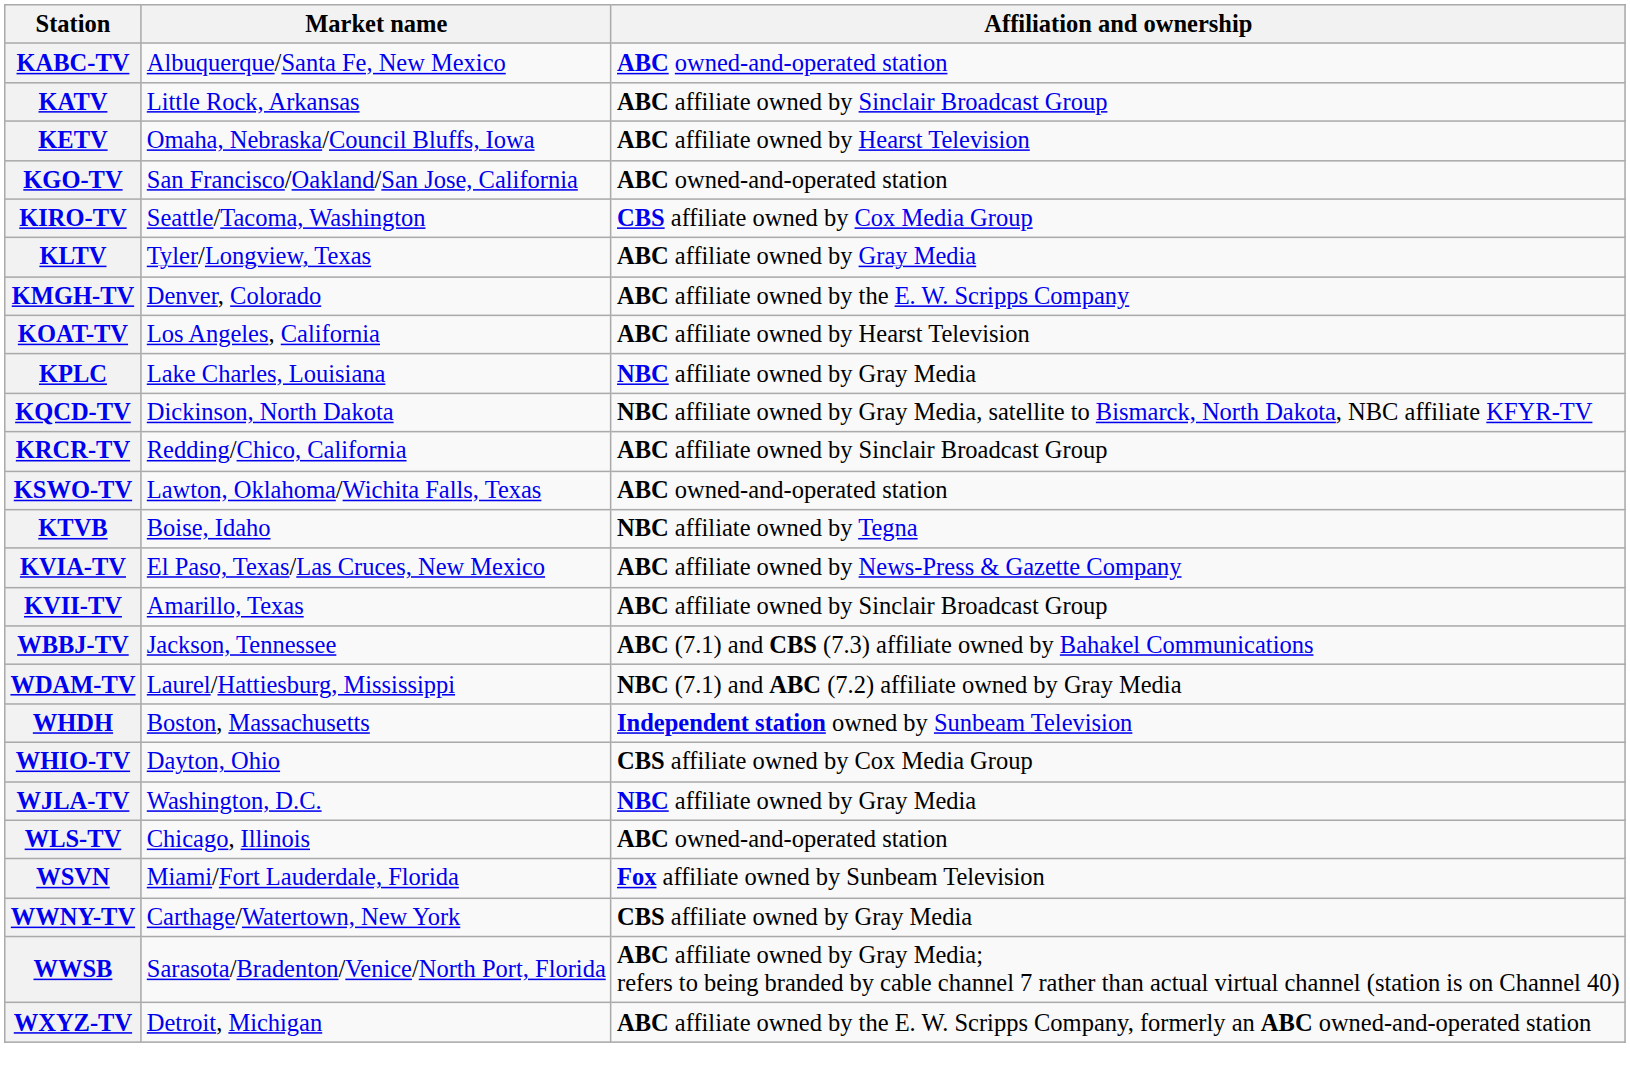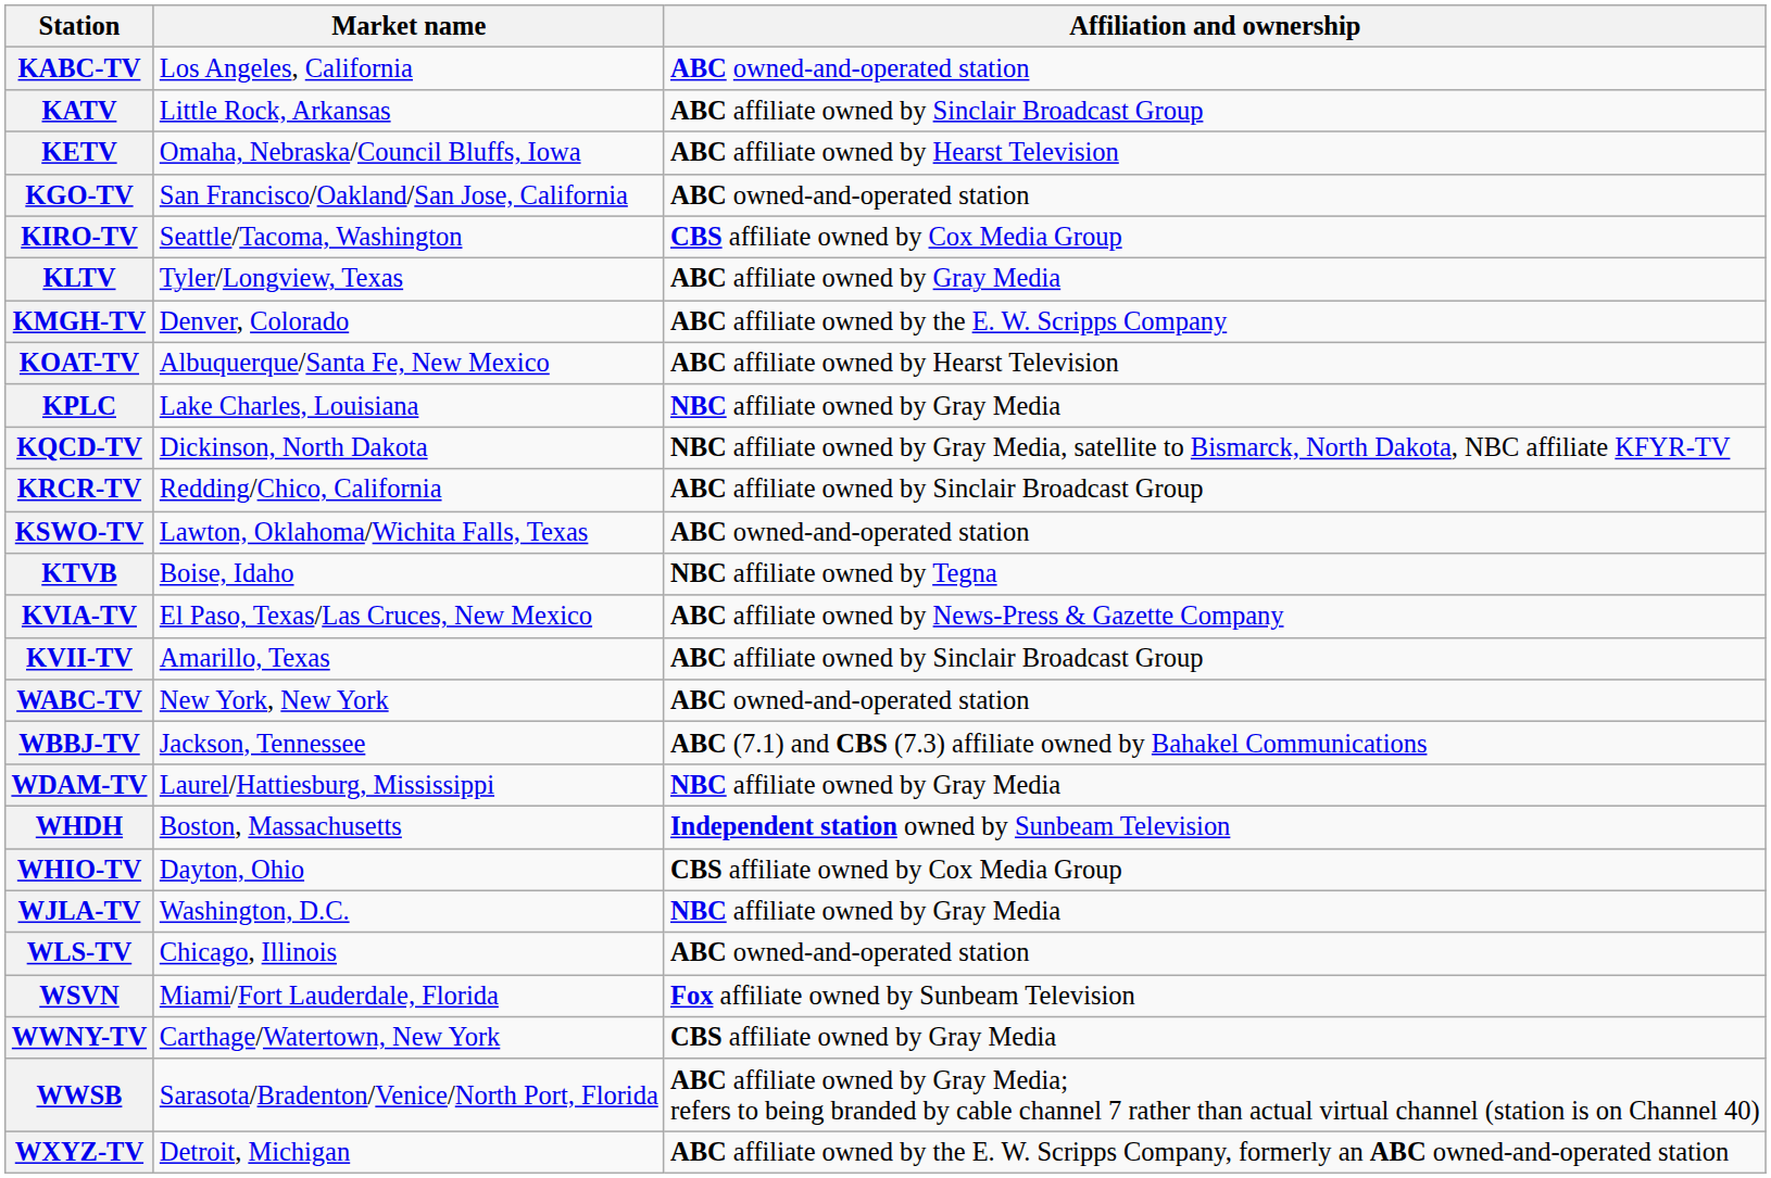 <table class="wikitable sortable">
 <tr>
 <th scope="col">Station</th>
 <th scope="col">Market name</th>
 <th scope="col">Affiliation and ownership</th>
 </tr>
 <tr>
 <th scope="row"><a href='#'>KABC-TV</a></th>
-<td><a href='#'>Albuquerque</a>/<a href='#'>Santa Fe, New Mexico</a></td>
+<td><a href='#'>Los Angeles</a>, <a href='#'>California</a></td>
 <td><strong><a href='#'>ABC</a></strong> <a href='#'>owned-and-operated station</a></td>
 </tr>
 <tr>
 <th scope="row"><a href='#'>KATV</a></th>
 <td><a href='#'>Little Rock, Arkansas</a></td>
 <td><strong>ABC</strong> affiliate owned by <a href='#'>Sinclair Broadcast Group</a></td>
 </tr>
 <tr>
 <th scope="row"><a href='#'>KETV</a></th>
 <td><a href='#'>Omaha, Nebraska</a>/<a href='#'>Council Bluffs, Iowa</a></td>
 <td><strong>ABC</strong> affiliate owned by <a href='#'>Hearst Television</a></td>
 </tr>
 <tr>
 <th scope="row"><a href='#'>KGO-TV</a></th>
 <td><a href='#'>San Francisco</a>/<a href='#'>Oakland</a>/<a href='#'>San Jose, California</a></td>
 <td><strong>ABC</strong> owned-and-operated station</td>
 </tr>
 <tr>
 <th scope="row"><a href='#'>KIRO-TV</a></th>
 <td><a href='#'>Seattle</a>/<a href='#'>Tacoma, Washington</a></td>
 <td><strong><a href='#'>CBS</a></strong> affiliate owned by <a href='#'>Cox Media Group</a></td>
 </tr>
 <tr>
 <th scope="row"><a href='#'>KLTV</a></th>
 <td><a href='#'>Tyler</a>/<a href='#'>Longview, Texas</a></td>
 <td><strong>ABC</strong> affiliate owned by <a href='#'>Gray Media</a></td>
 </tr>
 <tr>
 <th scope="row"><a href='#'>KMGH-TV</a></th>
 <td><a href='#'>Denver</a>, <a href='#'>Colorado</a></td>
 <td><strong>ABC</strong> affiliate owned by the <a href='#'>E. W. Scripps Company</a></td>
 </tr>
 <tr>
 <th scope="row"><a href='#'>KOAT-TV</a></th>
-<td><a href='#'>Los Angeles</a>, <a href='#'>California</a></td>
+<td><a href='#'>Albuquerque</a>/<a href='#'>Santa Fe, New Mexico</a></td>
 <td><strong>ABC</strong> affiliate owned by Hearst Television</td>
 </tr>
 <tr>
 <th scope="row"><a href='#'>KPLC</a></th>
 <td><a href='#'>Lake Charles, Louisiana</a></td>
 <td><strong><a href='#'>NBC</a></strong> affiliate owned by Gray Media</td>
 </tr>
 <tr>
 <th scope="row"><a href='#'>KQCD-TV</a></th>
 <td><a href='#'>Dickinson, North Dakota</a></td>
 <td><strong>NBC</strong> affiliate owned by Gray Media, satellite to <a href='#'>Bismarck, North Dakota</a>, NBC affiliate <a href='#'>KFYR-TV</a></td>
 </tr>
 <tr>
 <th scope="row"><a href='#'>KRCR-TV</a></th>
 <td><a href='#'>Redding</a>/<a href='#'>Chico, California</a></td>
 <td><strong>ABC</strong> affiliate owned by Sinclair Broadcast Group</td>
 </tr>
 <tr>
 <th scope="row"><a href='#'>KSWO-TV</a></th>
 <td><a href='#'>Lawton, Oklahoma</a>/<a href='#'>Wichita Falls, Texas</a></td>
 <td><strong>ABC</strong> owned-and-operated station</td>
 </tr>
 <tr>
 <th scope="row"><a href='#'>KTVB</a></th>
 <td><a href='#'>Boise, Idaho</a></td>
 <td><strong>NBC</strong> affiliate owned by <a href='#'>Tegna</a></td>
 </tr>
 <tr>
 <th scope="row"><a href='#'>KVIA-TV</a></th>
 <td><a href='#'>El Paso, Texas</a>/<a href='#'>Las Cruces, New Mexico</a></td>
 <td><strong>ABC</strong> affiliate owned by <a href='#'>News-Press & Gazette Company</a></td>
 </tr>
 <tr>
 <th scope="row"><a href='#'>KVII-TV</a></th>
 <td><a href='#'>Amarillo, Texas</a></td>
 <td><strong>ABC</strong> affiliate owned by Sinclair Broadcast Group</td>
 </tr>
 <tr>
+<th scope="row"><a href='#'>WABC-TV</a></th>
+<td><a href='#'>New York</a>, <a href='#'>New York</a></td>
+<td><strong>ABC</strong> owned-and-operated station</td>
+</tr>
+<tr>
 <th scope="row"><a href='#'>WBBJ-TV</a></th>
 <td><a href='#'>Jackson, Tennessee</a></td>
 <td><strong>ABC</strong> (7.1) and <strong>CBS</strong> (7.3) affiliate owned by <a href='#'>Bahakel Communications</a></td>
 </tr>
 <tr>
 <th scope="row"><a href='#'>WDAM-TV</a></th>
 <td><a href='#'>Laurel</a>/<a href='#'>Hattiesburg, Mississippi</a></td>
-<td><strong>NBC</strong> (7.1) and <strong>ABC</strong> (7.2) affiliate owned by Gray Media</td>
+<td><strong><a href='#'>NBC</a></strong> affiliate owned by Gray Media</td>
 </tr>
 <tr>
 <th scope="row"><a href='#'>WHDH</a></th>
 <td><a href='#'>Boston</a>, <a href='#'>Massachusetts</a></td>
 <td><strong><a href='#'>Independent station</a></strong> owned by <a href='#'>Sunbeam Television</a></td>
 </tr>
 <tr>
 <th scope="row"><a href='#'>WHIO-TV</a></th>
 <td><a href='#'>Dayton, Ohio</a></td>
 <td><strong>CBS</strong> affiliate owned by Cox Media Group</td>
 </tr>
 <tr>
 <th scope="row"><a href='#'>WJLA-TV</a></th>
 <td><a href='#'>Washington, D.C.</a></td>
 <td><strong><a href='#'>NBC</a></strong> affiliate owned by Gray Media</td>
 </tr>
 <tr>
 <th scope="row"><a href='#'>WLS-TV</a></th>
 <td><a href='#'>Chicago</a>, <a href='#'>Illinois</a></td>
 <td><strong>ABC</strong> owned-and-operated station</td>
 </tr>
 <tr>
 <th scope="row"><a href='#'>WSVN</a></th>
 <td><a href='#'>Miami</a>/<a href='#'>Fort Lauderdale, Florida</a></td>
 <td><strong><a href='#'>Fox</a></strong> affiliate owned by Sunbeam Television</td>
 </tr>
 <tr>
 <th scope="row"><a href='#'>WWNY-TV</a></th>
 <td><a href='#'>Carthage</a>/<a href='#'>Watertown, New York</a></td>
 <td><strong>CBS</strong> affiliate owned by Gray Media</td>
 </tr>
 <tr>
 <th scope="row"><a href='#'>WWSB</a></th>
 <td><a href='#'>Sarasota</a>/<a href='#'>Bradenton</a>/<a href='#'>Venice</a>/<a href='#'>North Port, Florida</a></td>
 <td><strong>ABC</strong> affiliate owned by Gray Media;<br>refers to being branded by cable channel 7 rather than actual virtual channel (station is on Channel 40)</td>
 </tr>
 <tr>
 <th scope="row"><a href='#'>WXYZ-TV</a></th>
 <td><a href='#'>Detroit</a>, <a href='#'>Michigan</a></td>
 <td><strong>ABC</strong> affiliate owned by the E. W. Scripps Company, formerly an <strong>ABC</strong> owned-and-operated station</td>
 </tr>
 </table>
